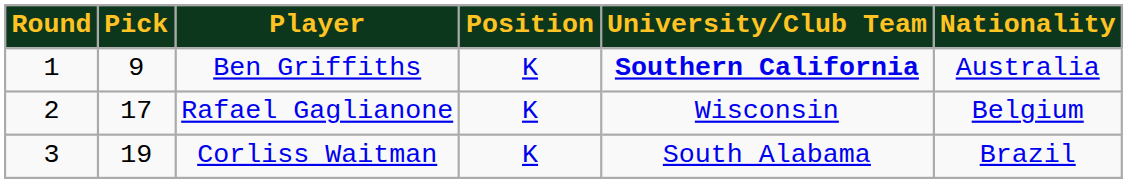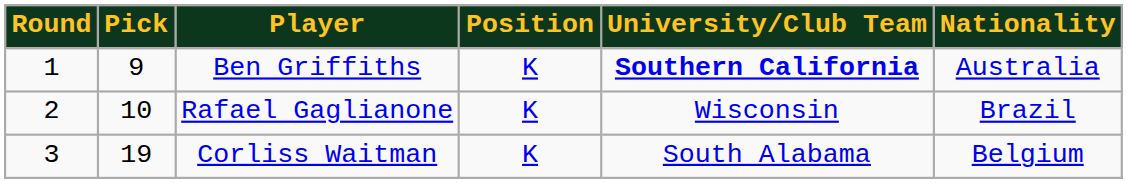 <table class="wikitable" style="font-size: 95%;">
 <tr>
 <th style="background:#0C371D;color:#ffc322;">Round</th>
 <th style="background:#0C371D;color:#ffc322;">Pick</th>
 <th style="background:#0C371D;color:#ffc322;">Player</th>
 <th style="background:#0C371D;color:#ffc322;">Position</th>
 <th style="background:#0C371D;color:#ffc322;">University/Club Team</th>
 <th style="background:#0C371D;color:#ffc322;">Nationality</th>
 </tr>
 <tr align="center">
 <td align=center>1</td>
 <td>9</td>
 <td><a href='#'>Ben Griffiths</a></td>
 <td><a href='#'>K</a></td>
 <td><strong><a href='#'>Southern California</a></strong></td>
 <td> <a href='#'>Australia</a></td>
 </tr>
 <tr align="center">
 <td align=center>2</td>
-<td>17</td>
+<td>10</td>
 <td><a href='#'>Rafael Gaglianone</a></td>
 <td><a href='#'>K</a></td>
 <td><a href='#'>Wisconsin</a></td>
-<td> <a href='#'>Belgium</a></td>
+<td> <a href='#'>Brazil</a></td>
 </tr>
 <tr align="center">
 <td align=center>3</td>
 <td>19</td>
 <td><a href='#'>Corliss Waitman</a></td>
 <td><a href='#'>K</a></td>
 <td><a href='#'>South Alabama</a></td>
-<td> <a href='#'>Brazil</a></td>
+<td> <a href='#'>Belgium</a></td>
 </tr>
 </table>
